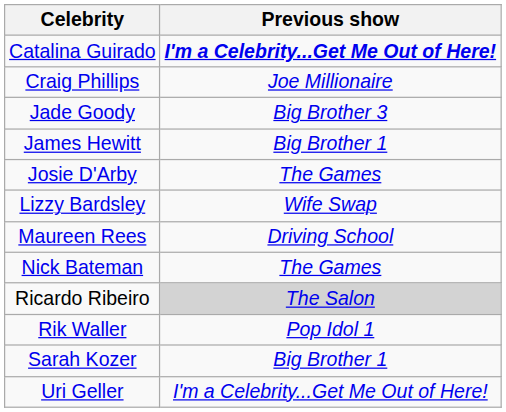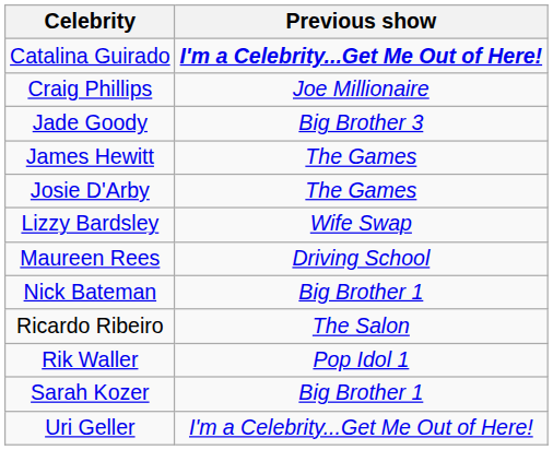 <table class="wikitable" style="text-align: center;">
 <tr>
 <th>Celebrity</th>
 <th>Previous show</th>
 </tr>
 <tr>
 <td><a href='#'>Catalina Guirado</a></td>
 <td><strong><em><a href='#'>I'm a Celebrity...Get Me Out of Here!</a></em></strong></td>
 </tr>
 <tr>
 <td><a href='#'>Craig Phillips</a></td>
 <td><em><a href='#'>Joe Millionaire</a></em></td>
 </tr>
 <tr>
 <td><a href='#'>Jade Goody</a></td>
 <td><em><a href='#'>Big Brother 3</a></em></td>
 </tr>
 <tr>
 <td><a href='#'>James Hewitt</a></td>
-<td><em><a href='#'>Big Brother 1</a></em></td>
+<td><em><a href='#'>The Games</a></em></td>
 </tr>
 <tr>
 <td><a href='#'>Josie D'Arby</a></td>
 <td><em><a href='#'>The Games</a></em></td>
 </tr>
 <tr>
 <td><a href='#'>Lizzy Bardsley</a></td>
 <td><em><a href='#'>Wife Swap</a></em></td>
 </tr>
 <tr>
 <td><a href='#'>Maureen Rees</a></td>
 <td><em><a href='#'>Driving School</a></em></td>
 </tr>
 <tr>
 <td><a href='#'>Nick Bateman</a></td>
-<td><em><a href='#'>The Games</a></em></td>
+<td><em><a href='#'>Big Brother 1</a></em></td>
 </tr>
 <tr>
 <td>Ricardo Ribeiro</td>
-<td style="background: lightgrey;"><em><a href='#'>The Salon</a></em></td>
+<td><em><a href='#'>The Salon</a></em></td>
 </tr>
 <tr>
 <td><a href='#'>Rik Waller</a></td>
 <td><em><a href='#'>Pop Idol 1</a></em></td>
 </tr>
 <tr>
 <td><a href='#'>Sarah Kozer</a></td>
 <td><em><a href='#'>Big Brother 1</a></em></td>
 </tr>
 <tr>
 <td><a href='#'>Uri Geller</a></td>
 <td><em><a href='#'>I'm a Celebrity...Get Me Out of Here!</a></em></td>
 </tr>
 </table>
